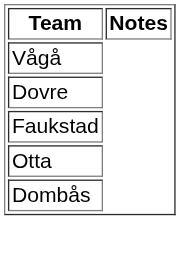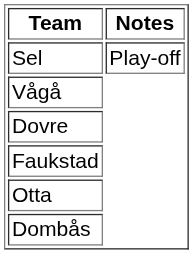 <table border="1" cellpadding="2">
 <tr>
 <th>Team</th>
 <th>Notes</th>
+</tr>
+<tr>
+<td>Sel</td>
+<td>Play-off</td>
 </tr>
 <tr>
 <td>Vågå</td>
 </tr>
 <tr>
 <td>Dovre</td>
 </tr>
 <tr>
 <td>Faukstad</td>
 </tr>
 <tr>
 <td>Otta</td>
 </tr>
 <tr>
 <td>Dombås</td>
 </tr>
 </table>
